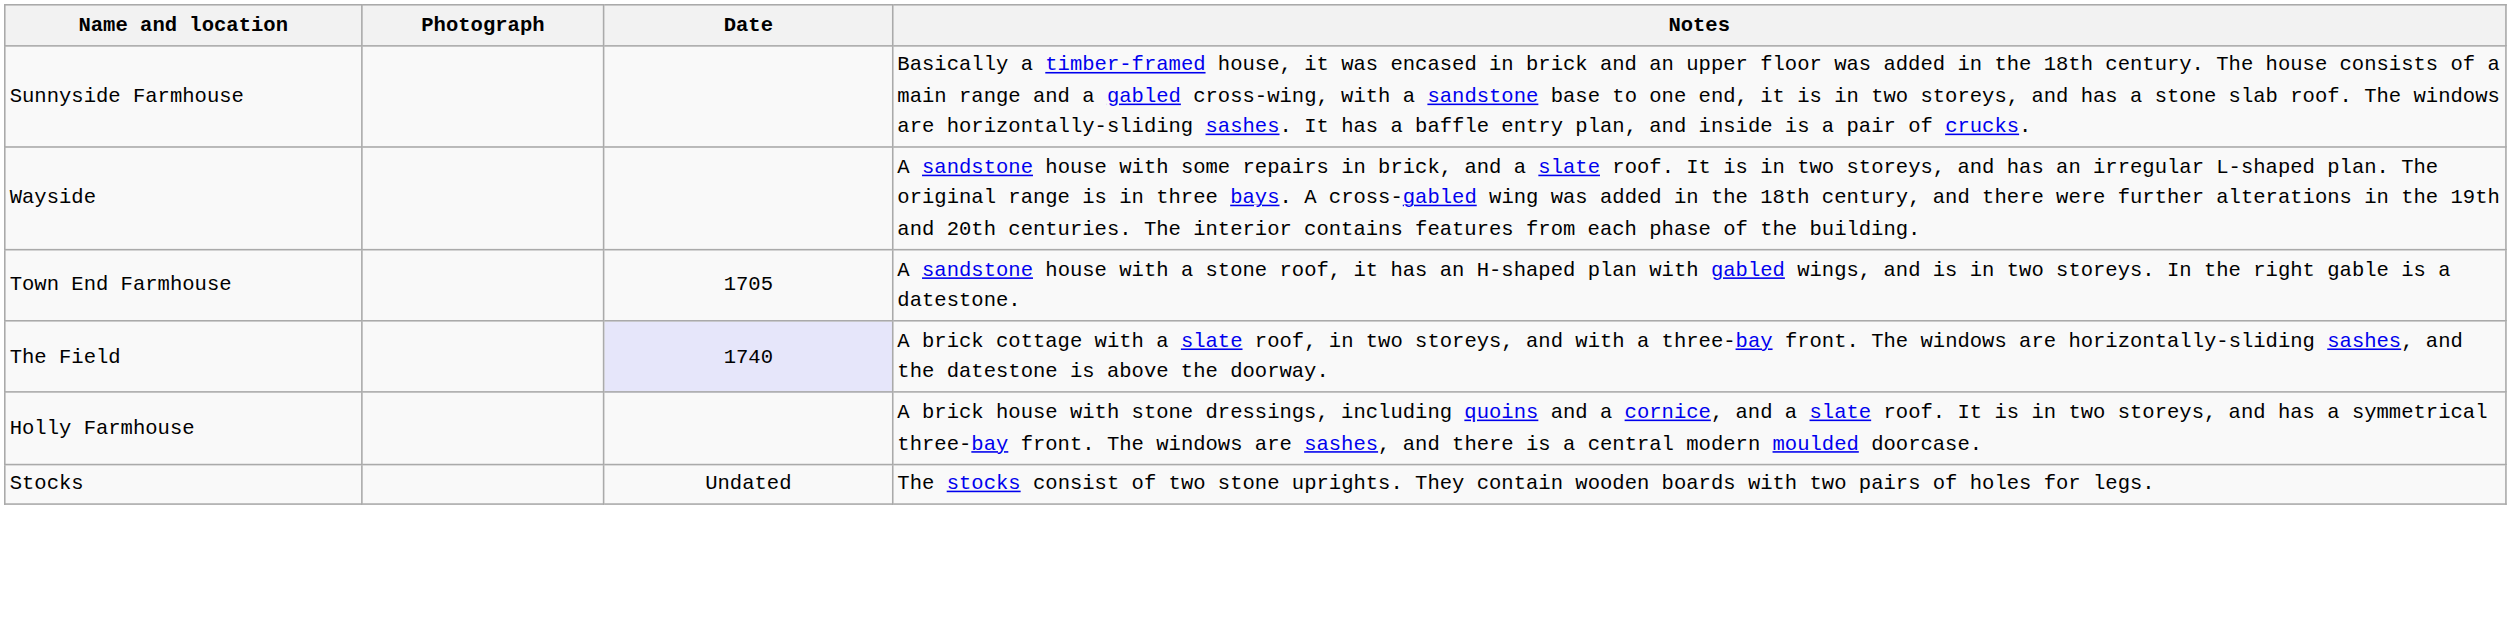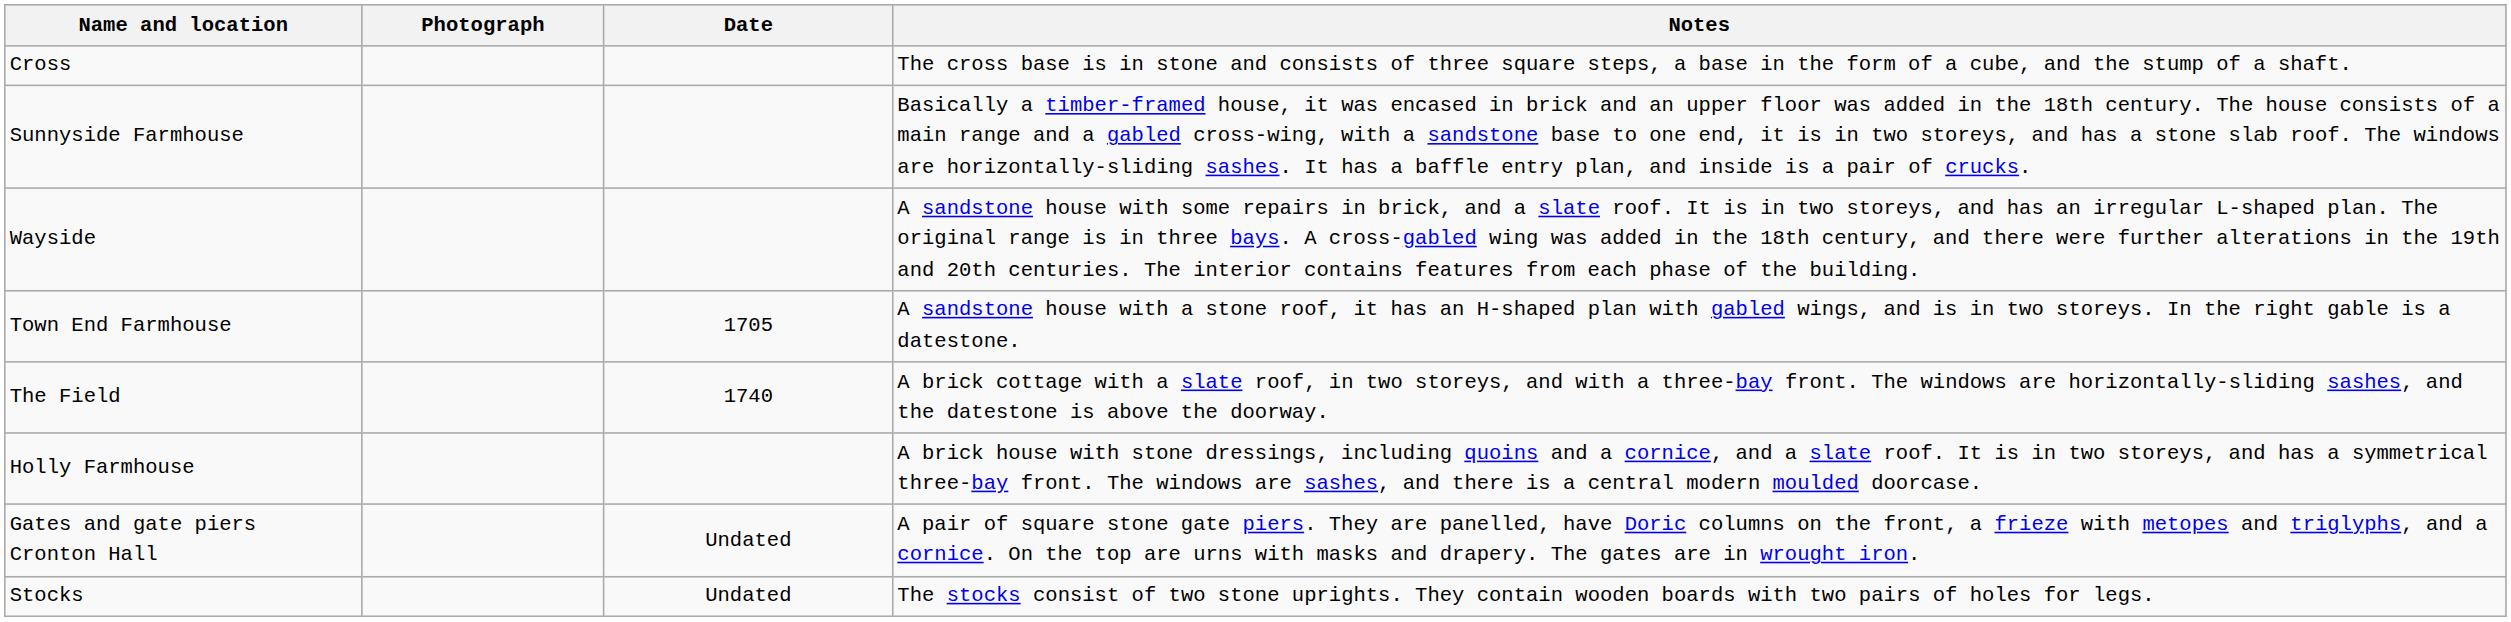 <table class="wikitable sortable plainrowheaders" style="width:100%;border:0px;text-align:left;line-height:150%;">
 <tr>
 <th scope="col"  style="width:150px">Name and location</th>
 <th scope="col"  style="width:100px" class="unsortable">Photograph</th>
 <th scope="col"  style="width:120px">Date</th>
 <th scope="col"  style="width:700px" class="unsortable">Notes</th>
+</tr>
+<tr>
+<td>Cross<br><small></small></td>
+<td></td>
+<td align="center"></td>
+<td>The cross base is in stone and consists of three square steps, a base in the form of a cube, and the stump of a shaft.</td>
 </tr>
 <tr>
 <td>Sunnyside Farmhouse<br><small></small></td>
 <td></td>
 <td align="center"></td>
 <td>Basically a <a href='#'>timber-framed</a> house, it was encased in brick and an upper floor was added in the 18th century.  The house consists of a main range and a <a href='#'>gabled</a> cross-wing, with a <a href='#'>sandstone</a> base to one end, it is in two storeys, and has a stone slab roof.  The windows are horizontally-sliding <a href='#'>sashes</a>.  It has a baffle entry plan, and inside is a pair of <a href='#'>crucks</a>.</td>
 </tr>
 <tr>
 <td>Wayside<br><small></small></td>
 <td></td>
 <td align="center"></td>
 <td>A <a href='#'>sandstone</a> house with some repairs in brick, and a <a href='#'>slate</a> roof.  It is in two storeys, and has an irregular L-shaped plan.  The original range is in three <a href='#'>bays</a>.  A cross-<a href='#'>gabled</a> wing was added in the 18th century, and there were further alterations in the 19th and 20th centuries.  The interior contains features from each phase of the building.</td>
 </tr>
 <tr>
 <td>Town End Farmhouse<br><small></small></td>
 <td></td>
 <td align="center">1705</td>
 <td>A <a href='#'>sandstone</a> house with a stone roof, it has an H-shaped plan with <a href='#'>gabled</a> wings, and is in two storeys.  In the right gable is a datestone.</td>
 </tr>
 <tr>
 <td>The Field<br><small></small></td>
 <td></td>
-<td align="center" style="background: lavender;">1740</td>
+<td align="center">1740</td>
 <td>A brick cottage with a <a href='#'>slate</a> roof, in two storeys, and with a three-<a href='#'>bay</a> front.  The windows are horizontally-sliding <a href='#'>sashes</a>, and the datestone is above the doorway.</td>
 </tr>
 <tr>
 <td>Holly Farmhouse<br><small></small></td>
 <td></td>
 <td align="center"></td>
 <td>A brick house with stone dressings, including <a href='#'>quoins</a> and a <a href='#'>cornice</a>, and a <a href='#'>slate</a> roof.  It is in two storeys, and has a symmetrical three-<a href='#'>bay</a> front.  The windows are <a href='#'>sashes</a>, and there is a central modern <a href='#'>moulded</a> doorcase.</td>
+</tr>
+<tr>
+<td>Gates and gate piers<br>Cronton Hall<br><small></small></td>
+<td></td>
+<td align="center">Undated</td>
+<td>A pair of square stone gate <a href='#'>piers</a>.  They are panelled, have <a href='#'>Doric</a> columns on the front, a <a href='#'>frieze</a> with <a href='#'>metopes</a> and <a href='#'>triglyphs</a>, and a <a href='#'>cornice</a>.  On the top are urns with masks and drapery.  The gates are in <a href='#'>wrought iron</a>.</td>
 </tr>
 <tr>
 <td>Stocks<br><small></small></td>
 <td></td>
 <td align="center">Undated</td>
 <td>The <a href='#'>stocks</a> consist of two stone uprights.  They contain wooden boards with two pairs of holes for legs.</td>
 </tr>
 <tr>
 </tr>
 </table>
